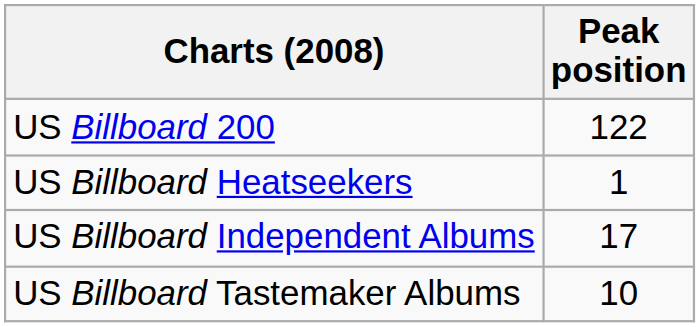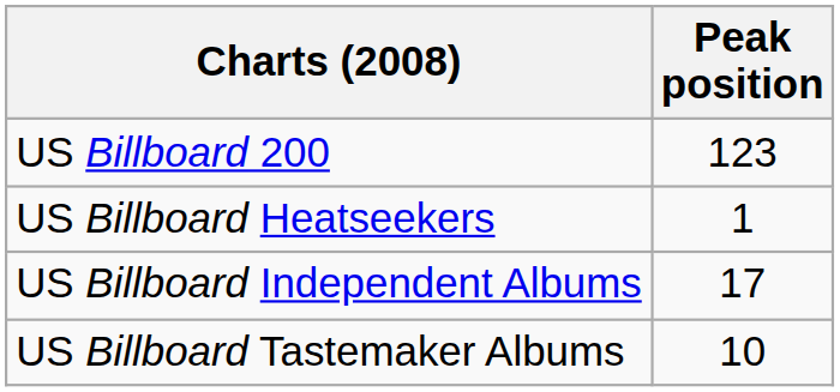 <table class="wikitable">
 <tr>
 <th>Charts (2008)</th>
 <th>Peak<br>position</th>
 </tr>
 <tr>
 <td>US <a href='#'><em>Billboard</em> 200</a></td>
-<td align="center">122</td>
+<td align="center">123</td>
 </tr>
 <tr>
 <td>US <em>Billboard</em> <a href='#'>Heatseekers</a></td>
 <td align="center">1</td>
 </tr>
 <tr>
 <td>US <em>Billboard</em> <a href='#'>Independent Albums</a></td>
 <td align="center">17</td>
 </tr>
 <tr>
 <td>US <em>Billboard</em> Tastemaker Albums</td>
 <td align="center">10</td>
 </tr>
 </table>
